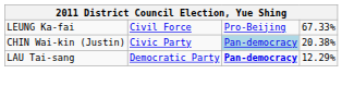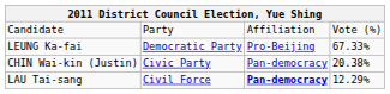 <table class="wikitable">
 <tr>
 <th colspan="4">2011 District Council Election, Yue Shing</th>
 </tr>
 <tr>
+<td>Candidate</td>
+<td>Party</td>
+<td>Affiliation</td>
+<td>Vote (%)</td>
+</tr>
+<tr>
 <td>LEUNG Ka-fai</td>
-<td><a href='#'>Civil Force</a></td>
+<td><a href='#'>Democratic Party</a></td>
 <td><a href='#'>Pro-Beijing</a></td>
 <td>67.33%</td>
 </tr>
 <tr>
 <td>CHIN Wai-kin (Justin)</td>
 <td><a href='#'>Civic Party</a></td>
-<td style="background: lightblue;"><a href='#'>Pan-democracy</a></td>
+<td><a href='#'>Pan-democracy</a></td>
 <td>20.38%</td>
 </tr>
 <tr>
 <td>LAU Tai-sang</td>
-<td><a href='#'>Democratic Party</a></td>
+<td><a href='#'>Civil Force</a></td>
 <td><strong><a href='#'>Pan-democracy</a></strong></td>
 <td>12.29%</td>
 </tr>
 </table>
